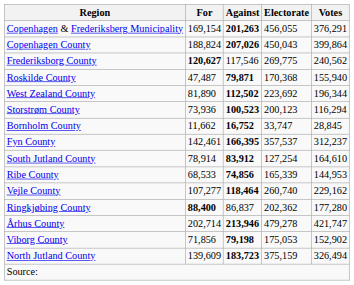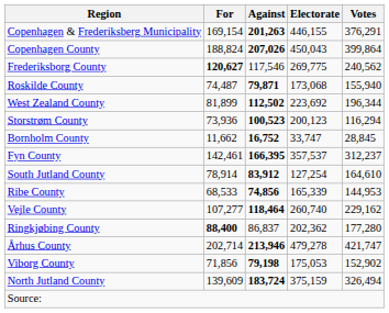 <table class="wikitable sortable">
 <tr>
 <th>Region</th>
 <th>For</th>
 <th>Against</th>
 <th>Electorate</th>
 <th>Votes</th>
 </tr>
 <tr>
 <td><a href='#'>Copenhagen</a> & <a href='#'>Frederiksberg Municipality</a></td>
 <td>169,154</td>
 <td><strong>201,263</strong></td>
-<td>456,055</td>
+<td>446,155</td>
 <td>376,291</td>
 </tr>
 <tr>
 <td><a href='#'>Copenhagen County</a></td>
 <td>188,824</td>
 <td><strong>207,026</strong></td>
 <td>450,043</td>
 <td>399,864</td>
 </tr>
 <tr>
 <td><a href='#'>Frederiksborg County</a></td>
 <td><strong>120,627</strong></td>
 <td>117,546</td>
 <td>269,775</td>
 <td>240,562</td>
 </tr>
 <tr>
 <td><a href='#'>Roskilde County</a></td>
-<td>47,487</td>
+<td>74,487</td>
 <td><strong>79,871</strong></td>
-<td>170,368</td>
+<td>173,068</td>
 <td>155,940</td>
 </tr>
 <tr>
 <td><a href='#'>West Zealand County</a></td>
-<td>81,890</td>
+<td>81,899</td>
 <td><strong>112,502</strong></td>
 <td>223,692</td>
 <td>196,344</td>
 </tr>
 <tr>
 <td><a href='#'>Storstrøm County</a></td>
 <td>73,936</td>
 <td><strong>100,523</strong></td>
 <td>200,123</td>
 <td>116,294</td>
 </tr>
 <tr>
 <td><a href='#'>Bornholm County</a></td>
 <td>11,662</td>
 <td><strong>16,752</strong></td>
 <td>33,747</td>
 <td>28,845</td>
 </tr>
 <tr>
 <td><a href='#'>Fyn County</a></td>
 <td>142,461</td>
 <td><strong>166,395</strong></td>
 <td>357,537</td>
 <td>312,237</td>
 </tr>
 <tr>
 <td><a href='#'>South Jutland County</a></td>
 <td>78,914</td>
 <td><strong>83,912</strong></td>
 <td>127,254</td>
 <td>164,610</td>
 </tr>
 <tr>
 <td><a href='#'>Ribe County</a></td>
 <td>68,533</td>
 <td><strong>74,856</strong></td>
 <td>165,339</td>
 <td>144,953</td>
 </tr>
 <tr>
 <td><a href='#'>Vejle County</a></td>
 <td>107,277</td>
 <td><strong>118,464</strong></td>
 <td>260,740</td>
 <td>229,162</td>
 </tr>
 <tr>
 <td><a href='#'>Ringkjøbing County</a></td>
 <td><strong>88,400</strong></td>
 <td>86,837</td>
 <td>202,362</td>
 <td>177,280</td>
 </tr>
 <tr>
 <td><a href='#'>Århus County</a></td>
 <td>202,714</td>
 <td><strong>213,946</strong></td>
 <td>479,278</td>
 <td>421,747</td>
 </tr>
 <tr>
 <td><a href='#'>Viborg County</a></td>
 <td>71,856</td>
 <td><strong>79,198</strong></td>
 <td>175,053</td>
 <td>152,902</td>
 </tr>
 <tr>
 <td><a href='#'>North Jutland County</a></td>
 <td>139,609</td>
-<td><strong>183,723</strong></td>
+<td><strong>183,724</strong></td>
 <td>375,159</td>
 <td>326,494</td>
 </tr>
 <tr class=sortbottom>
 <td align=left colspan=9>Source: </td>
 </tr>
 </table>
